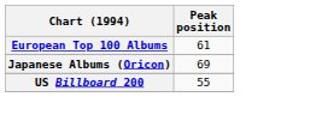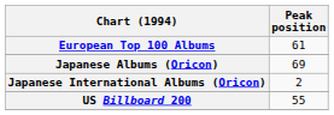 <table class="wikitable sortable plainrowheaders" style="text-align:center;">
 <tr>
 <th scope="col">Chart (1994)</th>
 <th scope="col">Peak<br> position</th>
 </tr>
 <tr>
 <th scope="row"><a href='#'>European Top 100 Albums</a></th>
 <td align="center">61</td>
 </tr>
 <tr>
 </tr>
 <tr>
 <th scope="row">Japanese Albums (<a href='#'>Oricon</a>)</th>
 <td>69</td>
 </tr>
 <tr>
+<th scope="row">Japanese International Albums (<a href='#'>Oricon</a>)</th>
+<td style="text-align:center;">2</td>
+</tr>
+<tr>
 </tr>
 <tr>
 <th scope="row">US <a href='#'><em>Billboard</em> 200</a></th>
 <td>55</td>
 </tr>
 <tr>
 </tr>
 </table>
